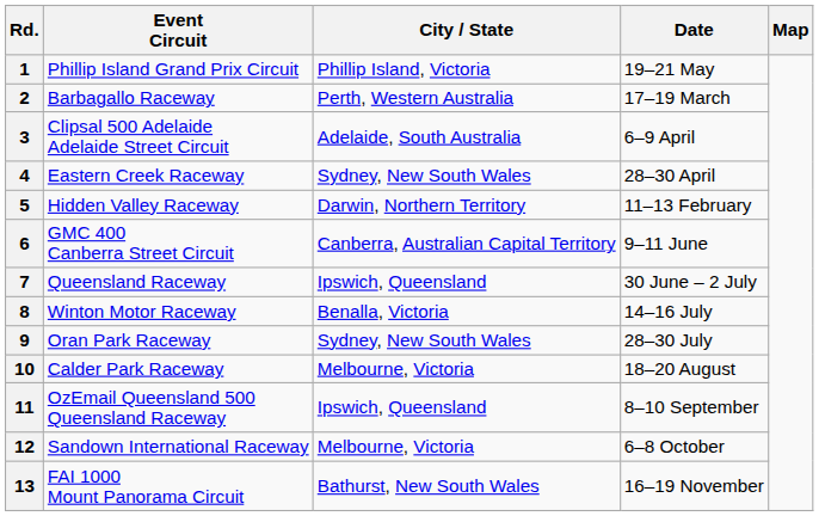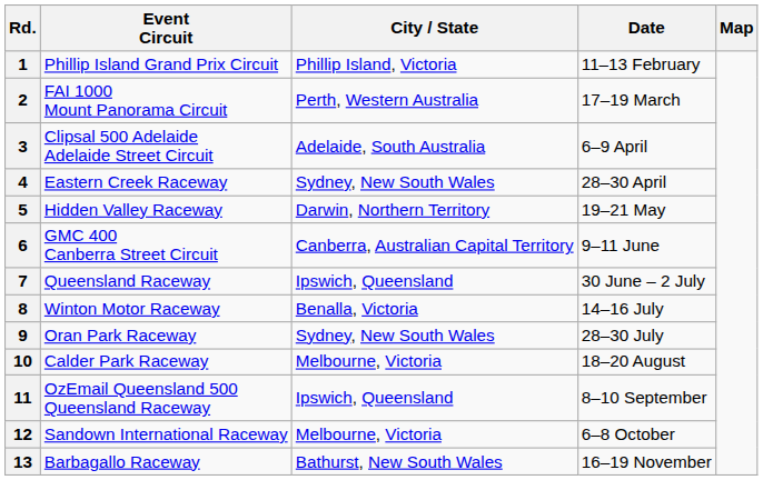 <table class="wikitable" style="font-size: 90%">
 <tr>
 <th>Rd.</th>
 <th>Event<br> Circuit</th>
 <th>City / State</th>
 <th>Date</th>
 <th>Map</th>
 </tr>
 <tr>
 <th>1</th>
 <td><a href='#'>Phillip Island Grand Prix Circuit</a></td>
 <td><a href='#'>Phillip Island</a>, <a href='#'>Victoria</a></td>
-<td>19–21 May</td>
+<td>11–13 February</td>
 <td rowspan=13></td>
 </tr>
 <tr>
 <th>2</th>
-<td><a href='#'>Barbagallo Raceway</a></td>
+<td><a href='#'>FAI 1000</a><br> <a href='#'>Mount Panorama Circuit</a></td>
 <td><a href='#'>Perth</a>, <a href='#'>Western Australia</a></td>
 <td>17–19 March</td>
 </tr>
 <tr>
 <th>3</th>
 <td><a href='#'>Clipsal 500 Adelaide</a><br> <a href='#'>Adelaide Street Circuit</a></td>
 <td><a href='#'>Adelaide</a>, <a href='#'>South Australia</a></td>
 <td>6–9 April</td>
 </tr>
 <tr>
 <th>4</th>
 <td><a href='#'>Eastern Creek Raceway</a></td>
 <td><a href='#'>Sydney</a>, <a href='#'>New South Wales</a></td>
 <td>28–30 April</td>
 </tr>
 <tr>
 <th>5</th>
 <td><a href='#'>Hidden Valley Raceway</a></td>
 <td><a href='#'>Darwin</a>, <a href='#'>Northern Territory</a></td>
-<td>11–13 February</td>
+<td>19–21 May</td>
 </tr>
 <tr>
 <th>6</th>
 <td><a href='#'>GMC 400</a><br> <a href='#'>Canberra Street Circuit</a></td>
 <td><a href='#'>Canberra</a>, <a href='#'>Australian Capital Territory</a></td>
 <td>9–11 June</td>
 </tr>
 <tr>
 <th>7</th>
 <td><a href='#'>Queensland Raceway</a></td>
 <td><a href='#'>Ipswich</a>, <a href='#'>Queensland</a></td>
 <td>30 June – 2 July</td>
 </tr>
 <tr>
 <th>8</th>
 <td><a href='#'>Winton Motor Raceway</a></td>
 <td><a href='#'>Benalla</a>, <a href='#'>Victoria</a></td>
 <td>14–16 July</td>
 </tr>
 <tr>
 <th>9</th>
 <td><a href='#'>Oran Park Raceway</a></td>
 <td><a href='#'>Sydney</a>, <a href='#'>New South Wales</a></td>
 <td>28–30 July</td>
 </tr>
 <tr>
 <th>10</th>
 <td><a href='#'>Calder Park Raceway</a></td>
 <td><a href='#'>Melbourne</a>, <a href='#'>Victoria</a></td>
 <td>18–20 August</td>
 </tr>
 <tr>
 <th>11</th>
 <td><a href='#'>OzEmail Queensland 500</a><br> <a href='#'>Queensland Raceway</a></td>
 <td><a href='#'>Ipswich</a>, <a href='#'>Queensland</a></td>
 <td>8–10 September</td>
 </tr>
 <tr>
 <th>12</th>
 <td><a href='#'>Sandown International Raceway</a></td>
 <td><a href='#'>Melbourne</a>, <a href='#'>Victoria</a></td>
 <td>6–8 October</td>
 </tr>
 <tr>
 <th>13</th>
-<td><a href='#'>FAI 1000</a><br> <a href='#'>Mount Panorama Circuit</a></td>
+<td><a href='#'>Barbagallo Raceway</a></td>
 <td><a href='#'>Bathurst</a>, <a href='#'>New South Wales</a></td>
 <td>16–19 November</td>
 </tr>
 </table>
